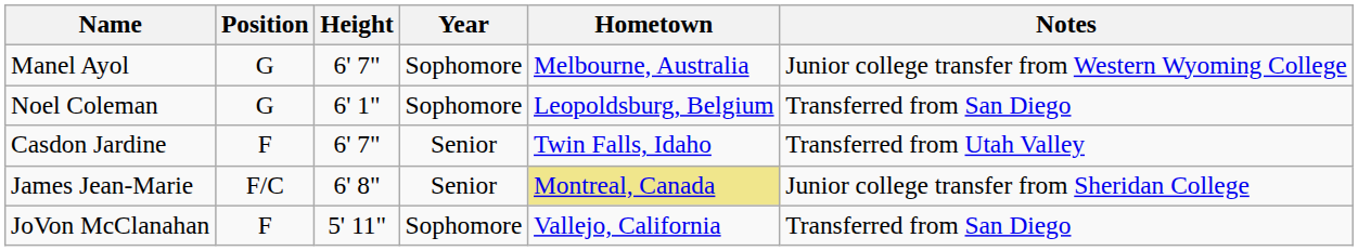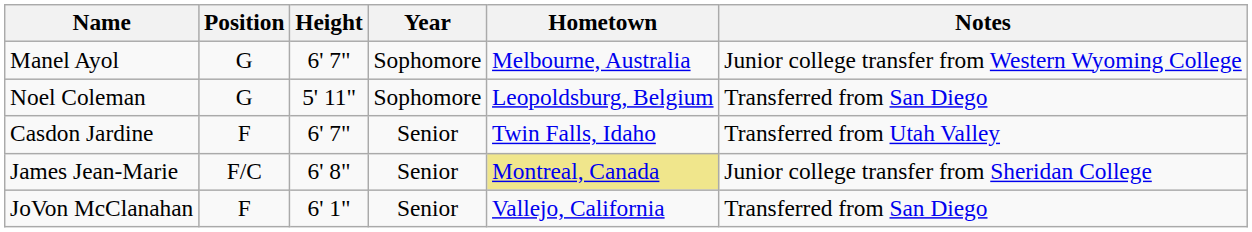 <table class="wikitable">
 <tr>
 <th>Name</th>
 <th>Position</th>
 <th>Height</th>
 <th>Year</th>
 <th>Hometown</th>
 <th>Notes</th>
 </tr>
 <tr>
 <td>Manel Ayol</td>
 <td align=center>G</td>
 <td align=center>6' 7"</td>
 <td align=center>Sophomore</td>
 <td><a href='#'>Melbourne, Australia</a></td>
 <td>Junior college transfer from <a href='#'>Western Wyoming College</a></td>
 </tr>
 <tr>
 <td>Noel Coleman</td>
 <td align=center>G</td>
-<td align=center>6' 1"</td>
+<td align=center>5' 11"</td>
 <td align=center>Sophomore</td>
 <td><a href='#'>Leopoldsburg, Belgium</a></td>
 <td>Transferred from <a href='#'>San Diego</a></td>
 </tr>
 <tr>
 <td>Casdon Jardine</td>
 <td align=center>F</td>
 <td align=center>6' 7"</td>
 <td align=center>Senior</td>
 <td><a href='#'>Twin Falls, Idaho</a></td>
 <td>Transferred from <a href='#'>Utah Valley</a></td>
 </tr>
 <tr>
 <td>James Jean-Marie</td>
 <td align=center>F/C</td>
 <td align=center>6' 8"</td>
 <td align=center>Senior</td>
 <td style="background: khaki;"><a href='#'>Montreal, Canada</a></td>
 <td>Junior college transfer from <a href='#'>Sheridan College</a></td>
 </tr>
 <tr>
 <td>JoVon McClanahan</td>
 <td align=center>F</td>
-<td align=center>5' 11"</td>
-<td align=center>Sophomore</td>
+<td align=center>6' 1"</td>
+<td align=center>Senior</td>
 <td><a href='#'>Vallejo, California</a></td>
 <td>Transferred from <a href='#'>San Diego</a></td>
 </tr>
 </table>
